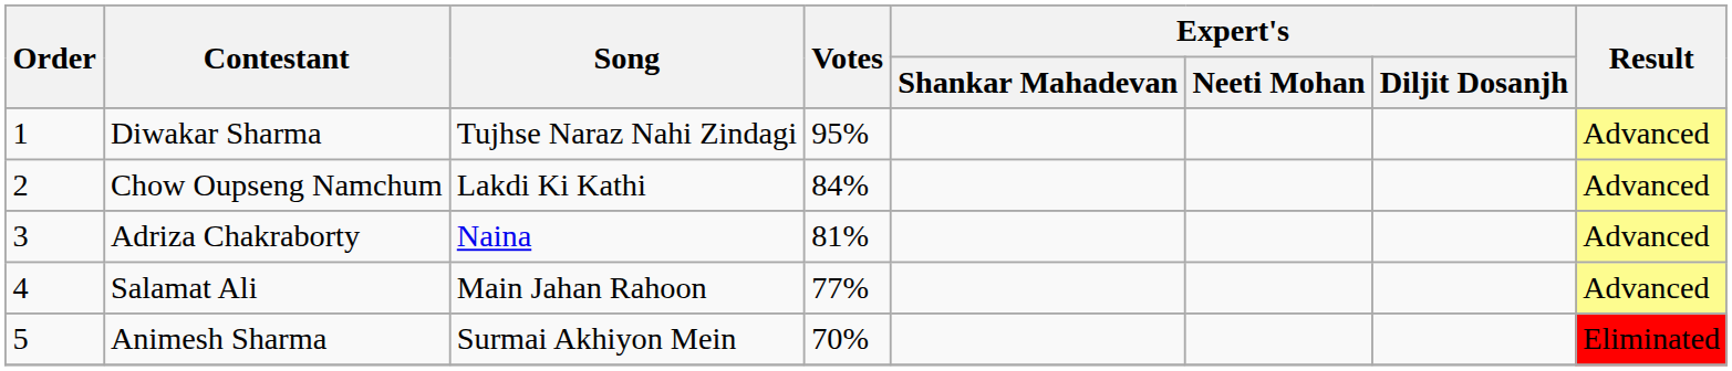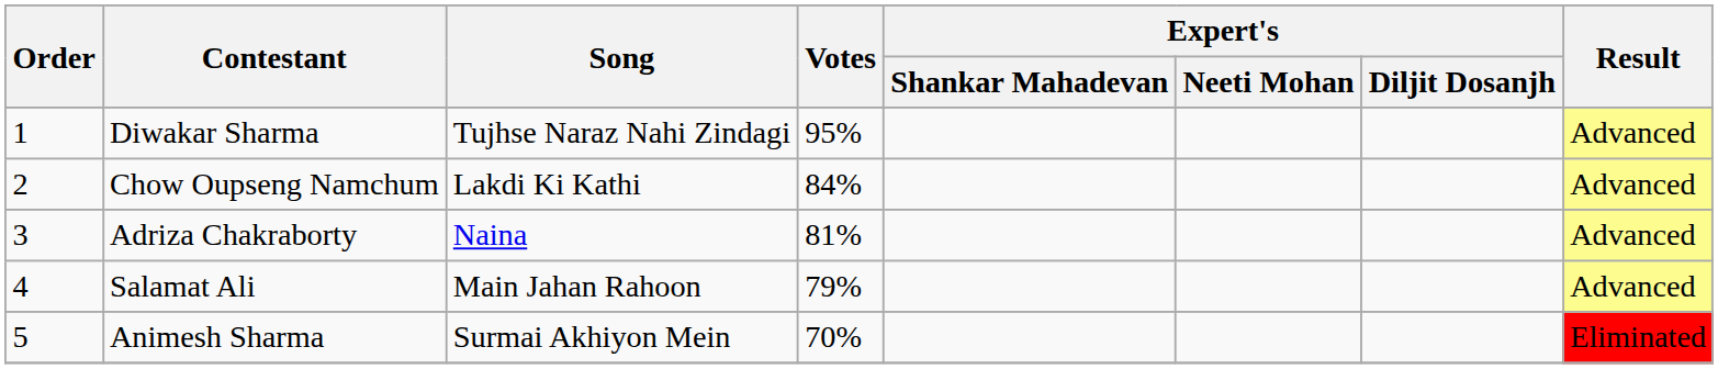 <table class="wikitable sortable mw-collapsible" style="font-size: 95%;">
 <tr>
 <th rowspan="2">Order</th>
 <th rowspan="2">Contestant</th>
 <th rowspan="2">Song</th>
 <th rowspan="2">Votes</th>
 <th colspan="3">Expert's</th>
 <th rowspan="2">Result</th>
 </tr>
 <tr>
 <th>Shankar Mahadevan</th>
 <th>Neeti Mohan</th>
 <th>Diljit Dosanjh</th>
 </tr>
 <tr>
 <td>1</td>
 <td>Diwakar Sharma</td>
 <td>Tujhse Naraz Nahi Zindagi</td>
 <td>95%</td>
 <td></td>
 <td></td>
 <td></td>
 <td bgcolor="#fdfc8f">Advanced</td>
 </tr>
 <tr ->
 <td>2</td>
 <td>Chow Oupseng Namchum</td>
 <td>Lakdi Ki Kathi</td>
 <td>84%</td>
 <td></td>
 <td></td>
 <td></td>
 <td bgcolor="#fdfc8f">Advanced</td>
 </tr>
 <tr>
 <td>3</td>
 <td>Adriza Chakraborty</td>
 <td><a href='#'>Naina</a></td>
 <td>81%</td>
 <td></td>
 <td></td>
 <td></td>
 <td bgcolor="#fdfc8f">Advanced</td>
 </tr>
 <tr>
 <td>4</td>
 <td>Salamat Ali</td>
 <td>Main Jahan Rahoon</td>
-<td>77%</td>
+<td>79%</td>
 <td></td>
 <td></td>
 <td></td>
 <td bgcolor="#fdfc8f">Advanced</td>
 </tr>
 <tr>
 <td>5</td>
 <td>Animesh Sharma</td>
 <td>Surmai Akhiyon Mein</td>
 <td>70%</td>
 <td></td>
 <td></td>
 <td></td>
 <td bgcolor="red">Eliminated</td>
 </tr>
 <tr>
 </tr>
 </table>
